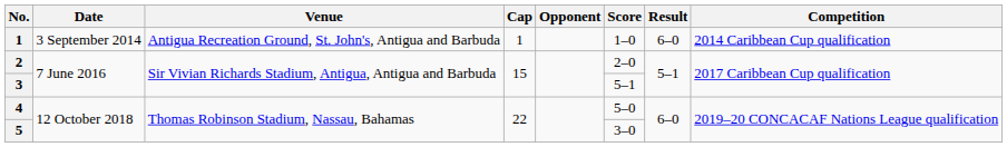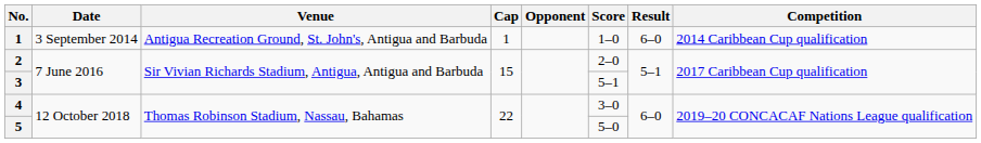 <table class="wikitable sortable plainrowheaders">
 <tr>
 <th scope=col>No.</th>
 <th scope=col data-sort-type=date>Date</th>
 <th scope=col>Venue</th>
 <th scope=col>Cap</th>
 <th scope=col>Opponent</th>
 <th scope=col>Score</th>
 <th scope=col>Result</th>
 <th scope=col>Competition</th>
 </tr>
 <tr>
 <th scope=row>1</th>
 <td>3 September 2014</td>
 <td><a href='#'>Antigua Recreation Ground</a>, <a href='#'>St. John's</a>, Antigua and Barbuda</td>
 <td align=center>1</td>
 <td></td>
 <td align=center>1–0</td>
 <td align=center>6–0</td>
 <td><a href='#'>2014 Caribbean Cup qualification</a></td>
 </tr>
 <tr>
 <th scope=row>2</th>
 <td rowspan=2>7 June 2016</td>
 <td rowspan=2><a href='#'>Sir Vivian Richards Stadium</a>, <a href='#'>Antigua</a>, Antigua and Barbuda</td>
 <td rowspan=2 align=center>15</td>
 <td rowspan=2></td>
 <td align=center>2–0</td>
 <td rowspan=2 align=center>5–1</td>
 <td rowspan=2><a href='#'>2017 Caribbean Cup qualification</a></td>
 </tr>
 <tr>
 <th scope=row>3</th>
 <td align=center>5–1</td>
 </tr>
 <tr>
 <th scope=row>4</th>
 <td rowspan=2>12 October 2018</td>
 <td rowspan=2><a href='#'>Thomas Robinson Stadium</a>, <a href='#'>Nassau</a>, Bahamas</td>
 <td rowspan=2 align=center>22</td>
 <td rowspan=2></td>
-<td align=center>5–0</td>
+<td align=center>3–0</td>
 <td rowspan=2 align=center>6–0</td>
 <td rowspan=2><a href='#'>2019–20 CONCACAF Nations League qualification</a></td>
 </tr>
 <tr>
 <th scope=row>5</th>
-<td align=center>3–0</td>
+<td align=center>5–0</td>
 </tr>
 </table>
